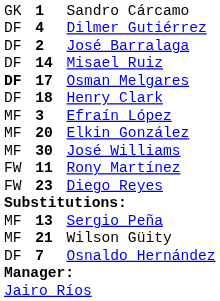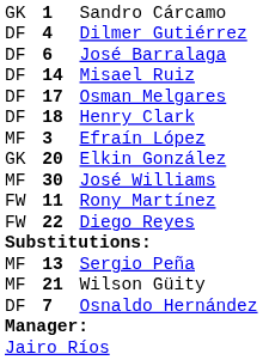 <table style = "font-size: 90%" cellspacing = "0" cellpadding = "0">
 <tr>
 <td colspan = 4></td>
 </tr>
 <tr>
 <th style="width:25px;"></th>
 <th style="width:25px;"></th>
 </tr>
 <tr>
 <td>GK</td>
 <td><strong>1</strong></td>
 <td> Sandro Cárcamo</td>
 </tr>
 <tr>
 <td>DF</td>
 <td><strong>4</strong></td>
 <td> <a href='#'>Dilmer Gutiérrez</a></td>
 </tr>
 <tr>
 <td>DF</td>
-<td><strong>2</strong></td>
+<td><strong>6</strong></td>
 <td> <a href='#'>José Barralaga</a></td>
 </tr>
 <tr>
 <td>DF</td>
 <td><strong>14</strong></td>
 <td> <a href='#'>Misael Ruiz</a></td>
 </tr>
 <tr>
-<td><strong>DF</strong></td>
+<td>DF</td>
 <td><strong>17</strong></td>
 <td> <a href='#'>Osman Melgares</a></td>
 </tr>
 <tr>
 <td>DF</td>
 <td><strong>18</strong></td>
 <td> <a href='#'>Henry Clark</a></td>
 </tr>
 <tr>
 <td>MF</td>
 <td><strong>3</strong></td>
 <td> <a href='#'>Efraín López</a></td>
 <td></td>
 <td></td>
 </tr>
 <tr>
-<td>MF</td>
+<td>GK</td>
 <td><strong>20</strong></td>
 <td> <a href='#'>Elkin González</a></td>
 </tr>
 <tr>
 <td>MF</td>
 <td><strong>30</strong></td>
 <td> <a href='#'>José Williams</a></td>
 <td></td>
 <td></td>
 </tr>
 <tr>
 <td>FW</td>
 <td><strong>11</strong></td>
 <td> <a href='#'>Rony Martínez</a></td>
 <td></td>
 <td></td>
 </tr>
 <tr>
 <td>FW</td>
-<td><strong>23</strong></td>
+<td><strong>22</strong></td>
 <td> <a href='#'>Diego Reyes</a></td>
 </tr>
 <tr>
 <td colspan = 3><strong>Substitutions:</strong></td>
 </tr>
 <tr>
 <td>MF</td>
 <td><strong>13</strong></td>
 <td> <a href='#'>Sergio Peña</a></td>
 <td></td>
 <td></td>
 </tr>
 <tr>
 <td>MF</td>
 <td><strong>21</strong></td>
 <td> Wilson Güity</td>
 <td></td>
 <td></td>
 </tr>
 <tr>
 <td>DF</td>
 <td><strong>7</strong></td>
 <td> <a href='#'>Osnaldo Hernández</a></td>
 <td></td>
 <td></td>
 </tr>
 <tr>
 <td colspan = 3><strong>Manager:</strong></td>
 </tr>
 <tr>
 <td colspan = 3> <a href='#'>Jairo Ríos</a></td>
 </tr>
 </table>
